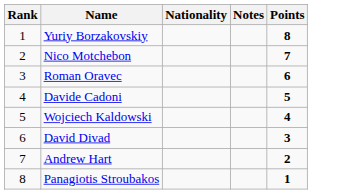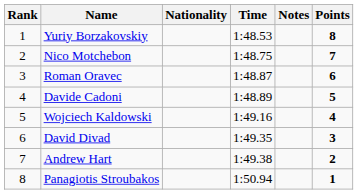 <table class="wikitable sortable" style="text-align:center">
 <tr>
 <th>Rank</th>
 <th>Name</th>
 <th>Nationality</th>
+<th>Time</th>
 <th>Notes</th>
 <th>Points</th>
 </tr>
 <tr>
 <td>1</td>
 <td align=left><a href='#'>Yuriy Borzakovskiy</a></td>
 <td align=left></td>
+<td>1:48.53</td>
 <td></td>
 <td><strong>8</strong></td>
 </tr>
 <tr>
 <td>2</td>
 <td align=left><a href='#'>Nico Motchebon</a></td>
 <td align=left></td>
+<td>1:48.75</td>
 <td></td>
 <td><strong>7</strong></td>
 </tr>
 <tr>
 <td>3</td>
 <td align=left><a href='#'>Roman Oravec</a></td>
 <td align=left></td>
+<td>1:48.87</td>
 <td></td>
 <td><strong>6</strong></td>
 </tr>
 <tr>
 <td>4</td>
 <td align=left><a href='#'>Davide Cadoni</a></td>
 <td align=left></td>
+<td>1:48.89</td>
 <td></td>
 <td><strong>5</strong></td>
 </tr>
 <tr>
 <td>5</td>
 <td align=left><a href='#'>Wojciech Kaldowski</a></td>
 <td align=left></td>
+<td>1:49.16</td>
 <td></td>
 <td><strong>4</strong></td>
 </tr>
 <tr>
 <td>6</td>
 <td align=left><a href='#'>David Divad</a></td>
 <td align=left></td>
+<td>1:49.35</td>
 <td></td>
 <td><strong>3</strong></td>
 </tr>
 <tr>
 <td>7</td>
 <td align=left><a href='#'>Andrew Hart</a></td>
 <td align=left></td>
+<td>1:49.38</td>
 <td></td>
 <td><strong>2</strong></td>
 </tr>
 <tr>
 <td>8</td>
 <td align=left><a href='#'>Panagiotis Stroubakos</a></td>
 <td align=left></td>
+<td>1:50.94</td>
 <td></td>
 <td><strong>1</strong></td>
 </tr>
 </table>
